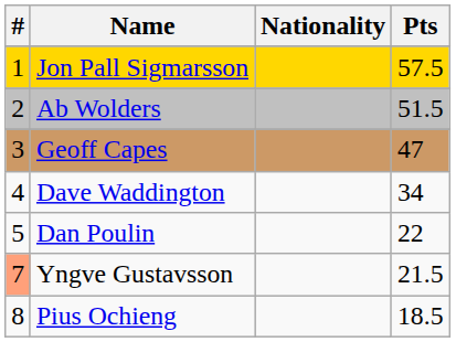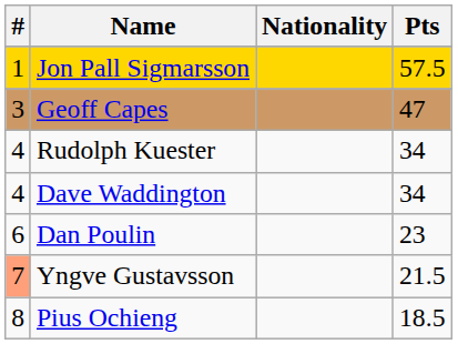 <table class="wikitable">
 <tr>
 <th>#</th>
 <th>Name</th>
 <th>Nationality</th>
 <th>Pts</th>
 </tr>
 <tr>
 </tr>
 <tr style="background:gold;">
 <td>1</td>
 <td><a href='#'>Jon Pall Sigmarsson</a></td>
 <td></td>
 <td>57.5</td>
 </tr>
 <tr>
 </tr>
-<tr style="background:silver;">
-<td>2</td>
-<td><a href='#'>Ab Wolders</a></td>
-<td></td>
-<td>51.5</td>
-</tr>
 <tr>
 </tr>
 <tr style="background:#c96;">
 <td>3</td>
 <td><a href='#'>Geoff Capes</a></td>
 <td></td>
 <td>47</td>
 </tr>
 <tr>
 <td>4</td>
+<td>Rudolph Kuester</td>
+<td></td>
+<td>34</td>
+</tr>
+<tr>
+<td>4</td>
 <td><a href='#'>Dave Waddington</a></td>
 <td></td>
 <td>34</td>
 </tr>
 <tr>
-<td>5</td>
+<td>6</td>
 <td><a href='#'>Dan Poulin</a></td>
 <td></td>
-<td>22</td>
+<td>23</td>
 </tr>
 <tr>
 <td style="background: lightsalmon;">7</td>
 <td>Yngve Gustavsson</td>
 <td></td>
 <td>21.5</td>
 </tr>
 <tr>
 <td>8</td>
 <td><a href='#'>Pius Ochieng</a></td>
 <td></td>
 <td>18.5</td>
 </tr>
 </table>
